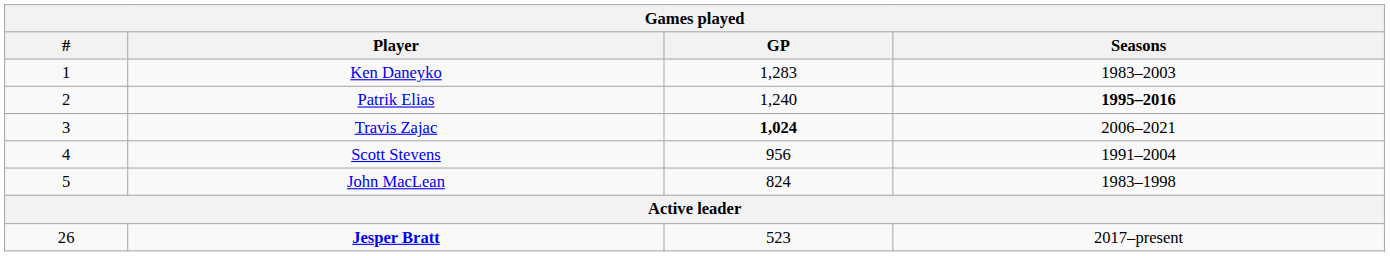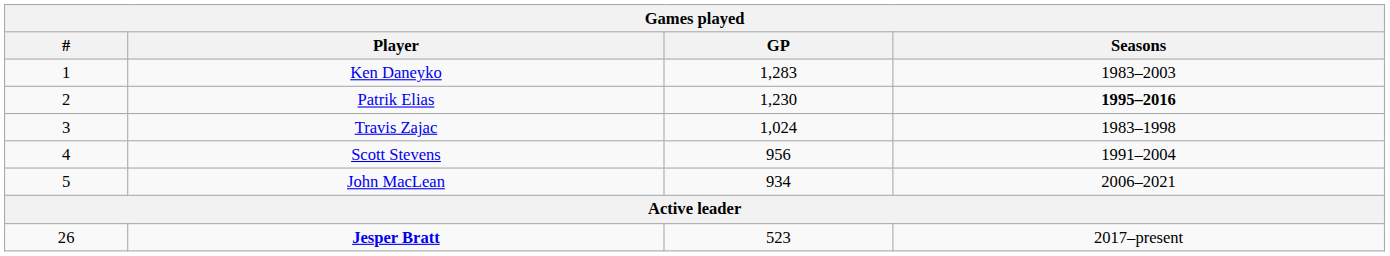 <table class="wikitable" style="text-align: center; font-size: 95%" width="80%">
 <tr>
 <th colspan="4">Games played</th>
 </tr>
 <tr>
 <th>#</th>
 <th>Player</th>
 <th>GP</th>
 <th>Seasons</th>
 </tr>
 <tr>
 <td>1</td>
 <td><a href='#'>Ken Daneyko</a></td>
 <td>1,283</td>
 <td>1983–2003</td>
 </tr>
 <tr>
 <td>2</td>
 <td><a href='#'>Patrik Elias</a></td>
-<td>1,240</td>
+<td>1,230</td>
 <td><strong>1995–2016</strong></td>
 </tr>
 <tr>
 <td>3</td>
 <td><a href='#'>Travis Zajac</a></td>
-<td><strong>1,024</strong></td>
-<td>2006–2021</td>
+<td>1,024</td>
+<td>1983–1998</td>
 </tr>
 <tr>
 <td>4</td>
 <td><a href='#'>Scott Stevens</a></td>
 <td>956</td>
 <td>1991–2004</td>
 </tr>
 <tr>
 <td>5</td>
 <td><a href='#'>John MacLean</a></td>
-<td>824</td>
-<td>1983–1998</td>
+<td>934</td>
+<td>2006–2021</td>
 </tr>
 <tr>
 <th colspan="4">Active leader</th>
 </tr>
 <tr>
 <td>26</td>
 <td><strong><a href='#'>Jesper Bratt</a></strong></td>
 <td>523</td>
 <td>2017–present</td>
 </tr>
 </table>
